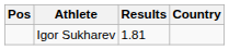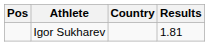 <table class="wikitable">
 <tr>
 <th>Pos</th>
 <th>Athlete</th>
+<th>Country</th>
 <th>Results</th>
-<th>Country</th>
 </tr>
 <tr>
 <td align="center"></td>
 <td>Igor Sukharev</td>
+<td></td>
 <td>1.81</td>
-<td></td>
 </tr>
 </table>
